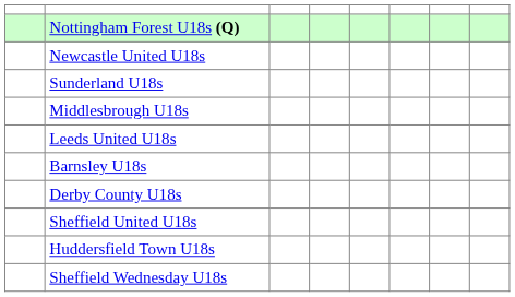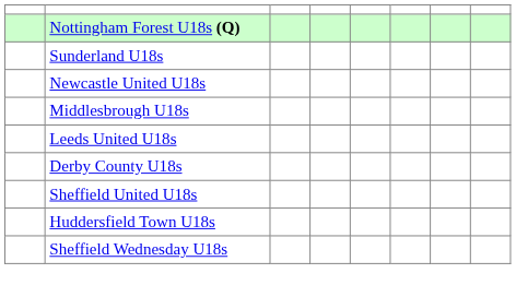 <table class="toccolours" border="1" cellpadding="4" cellspacing="0" style="border-collapse: collapse; margin:0;">
 <tr>
 <th width=30></th>
 <th width=210></th>
 <th width=30></th>
 <th width=30></th>
 <th width=30></th>
 <th width=30></th>
 <th width=30></th>
 <th width=30></th>
 </tr>
 <tr bgcolor=#ccffcc>
 <td></td>
 <td><a href='#'>Nottingham Forest U18s</a> <strong>(Q)</strong></td>
 <td></td>
 <td></td>
 <td></td>
 <td></td>
 <td></td>
 <td></td>
 </tr>
 <tr>
 <td></td>
-<td><a href='#'>Newcastle United U18s</a></td>
+<td><a href='#'>Sunderland U18s</a></td>
 <td></td>
 <td></td>
 <td></td>
 <td></td>
 <td></td>
 <td></td>
 </tr>
 <tr>
 <td></td>
-<td><a href='#'>Sunderland U18s</a></td>
+<td><a href='#'>Newcastle United U18s</a></td>
 <td></td>
 <td></td>
 <td></td>
 <td></td>
 <td></td>
 <td></td>
 </tr>
 <tr>
 <td></td>
 <td><a href='#'>Middlesbrough U18s</a></td>
 <td></td>
 <td></td>
 <td></td>
 <td></td>
 <td></td>
 <td></td>
 </tr>
 <tr>
 <td></td>
 <td><a href='#'>Leeds United U18s</a></td>
-<td></td>
-<td></td>
-<td></td>
-<td></td>
-<td></td>
-<td></td>
-</tr>
-<tr>
-<td></td>
-<td><a href='#'>Barnsley U18s</a></td>
 <td></td>
 <td></td>
 <td></td>
 <td></td>
 <td></td>
 <td></td>
 </tr>
 <tr>
 <td></td>
 <td><a href='#'>Derby County U18s</a></td>
 <td></td>
 <td></td>
 <td></td>
 <td></td>
 <td></td>
 <td></td>
 </tr>
 <tr>
 <td></td>
 <td><a href='#'>Sheffield United U18s</a></td>
 <td></td>
 <td></td>
 <td></td>
 <td></td>
 <td></td>
 <td></td>
 </tr>
 <tr>
 <td></td>
 <td><a href='#'>Huddersfield Town U18s</a></td>
 <td></td>
 <td></td>
 <td></td>
 <td></td>
 <td></td>
 <td></td>
 </tr>
 <tr>
 <td></td>
 <td><a href='#'>Sheffield Wednesday U18s</a></td>
 <td></td>
 <td></td>
 <td></td>
 <td></td>
 <td></td>
 <td></td>
 </tr>
 </table>
